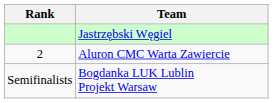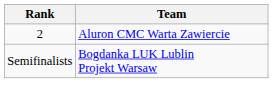 <table class="wikitable" style="text-align: center;">
 <tr>
 <th width=40>Rank</th>
 <th width=240>Team</th>
-</tr>
-<tr bgcolor=#CCFFCC>
-<td></td>
-<td align=left><a href='#'>Jastrzębski Węgiel</a></td>
 </tr>
 <tr>
 <td>2</td>
 <td align=left><a href='#'>Aluron CMC Warta Zawiercie</a></td>
 </tr>
 <tr>
 <td>Semifinalists</td>
 <td align=left><a href='#'>Bogdanka LUK Lublin</a><br> <a href='#'>Projekt Warsaw</a></td>
 </tr>
 </table>
